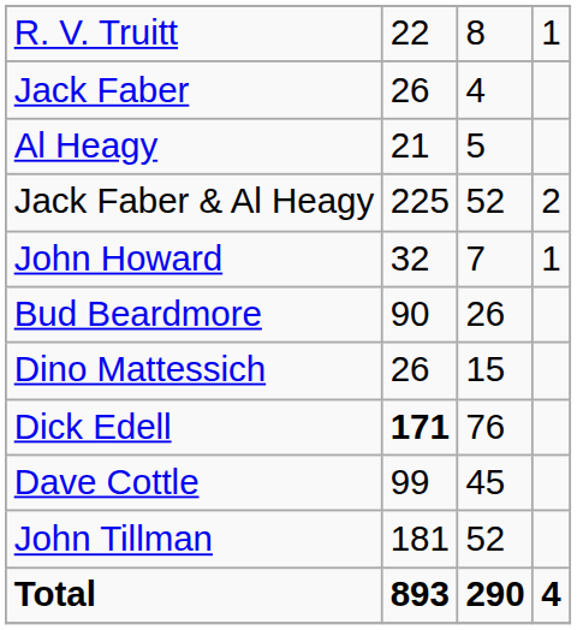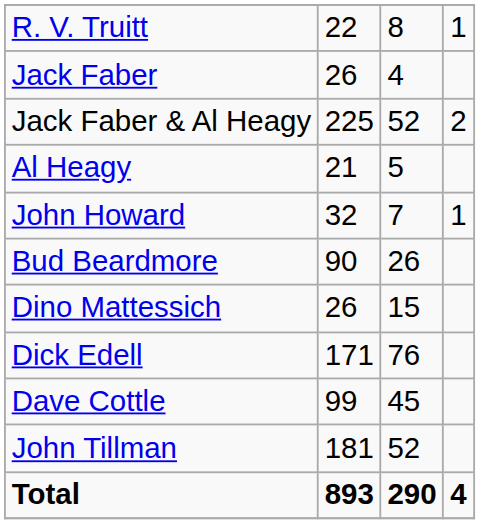 <table class= "wikitable">
 <tr>
 </tr>
 <tr>
 <td><a href='#'>R. V. Truitt</a></td>
 <td>22</td>
 <td>8</td>
 <td>1</td>
 </tr>
 <tr>
 <td><a href='#'>Jack Faber</a></td>
 <td>26</td>
 <td>4</td>
 <td></td>
 </tr>
 <tr>
+<td>Jack Faber & Al Heagy</td>
+<td>225</td>
+<td>52</td>
+<td>2</td>
+</tr>
+<tr>
 <td><a href='#'>Al Heagy</a></td>
 <td>21</td>
 <td>5</td>
 <td></td>
-</tr>
-<tr>
-<td>Jack Faber & Al Heagy</td>
-<td>225</td>
-<td>52</td>
-<td>2</td>
 </tr>
 <tr>
 <td><a href='#'>John Howard</a></td>
 <td>32</td>
 <td>7</td>
 <td>1</td>
 </tr>
 <tr>
 <td><a href='#'>Bud Beardmore</a></td>
 <td>90</td>
 <td>26</td>
 <td></td>
 </tr>
 <tr>
 <td><a href='#'>Dino Mattessich</a></td>
 <td>26</td>
 <td>15</td>
 <td></td>
 </tr>
 <tr>
 <td><a href='#'>Dick Edell</a></td>
-<td><strong>171</strong></td>
+<td>171</td>
 <td>76</td>
 <td></td>
 </tr>
 <tr>
 <td><a href='#'>Dave Cottle</a></td>
 <td>99</td>
 <td>45</td>
 <td></td>
 </tr>
 <tr>
 <td><a href='#'>John Tillman</a></td>
 <td>181</td>
 <td>52</td>
 <td></td>
 </tr>
 <tr>
 <td><strong>Total</strong></td>
 <td><strong>893</strong></td>
 <td><strong>290</strong></td>
 <td><strong>4</strong></td>
 </tr>
 <tr>
 </tr>
 </table>
